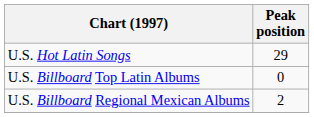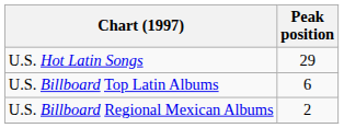 <table class="wikitable">
 <tr>
 <th align="left">Chart (1997)</th>
 <th style="text-align:center;">Peak<br>position</th>
 </tr>
 <tr>
 <td align="left">U.S. <em><a href='#'>Hot Latin Songs</a></em></td>
 <td align="center">29</td>
 </tr>
 <tr>
 <td align="left">U.S. <em><a href='#'>Billboard</a></em> <a href='#'>Top Latin Albums</a></td>
-<td align="center">0</td>
+<td align="center">6</td>
 </tr>
 <tr>
 <td align="left">U.S. <em><a href='#'>Billboard</a></em> <a href='#'>Regional Mexican Albums</a></td>
 <td align="center">2</td>
 </tr>
 <tr>
 </tr>
 </table>
